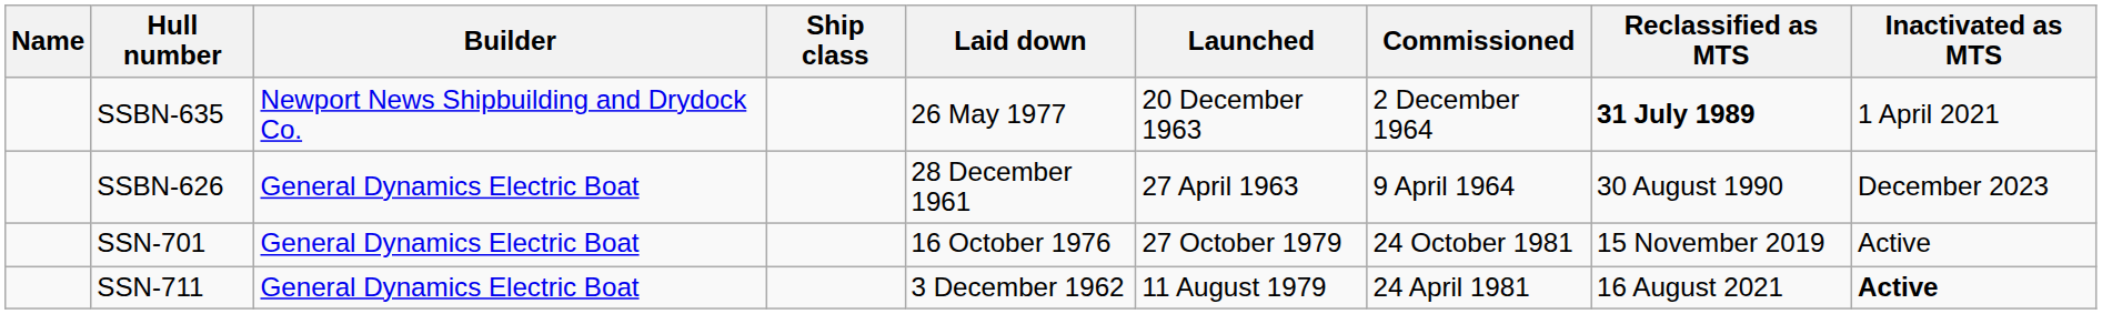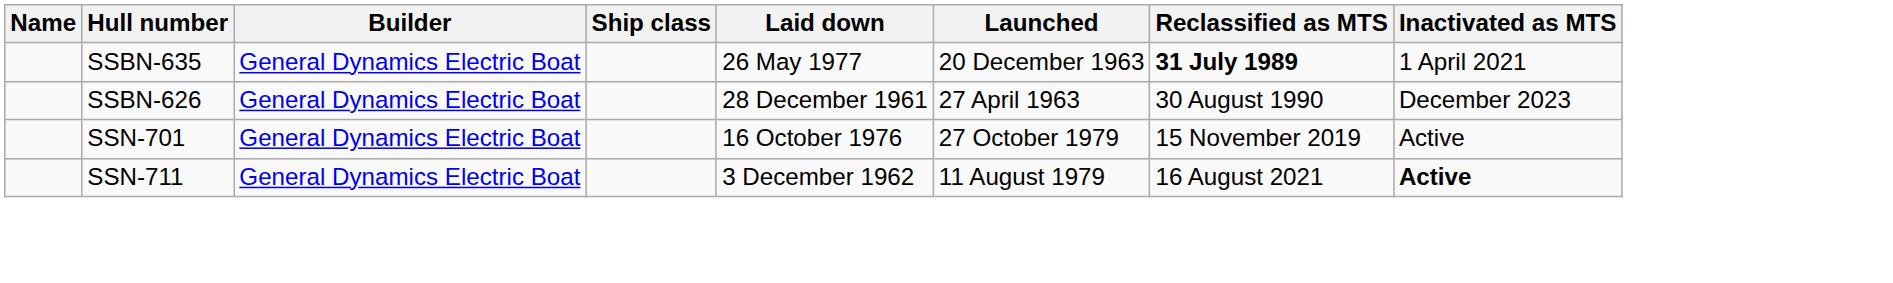 <table class="sortable wikitable">
 <tr>
 <th>Name</th>
 <th>Hull number</th>
 <th>Builder</th>
 <th>Ship class</th>
 <th>Laid down</th>
 <th>Launched</th>
-<th>Commissioned</th>
 <th>Reclassified as MTS</th>
 <th>Inactivated as MTS</th>
 </tr>
 <tr>
 <td></td>
 <td>SSBN-635</td>
-<td><a href='#'>Newport News Shipbuilding and Drydock Co.</a></td>
+<td><a href='#'>General Dynamics Electric Boat</a></td>
 <td></td>
 <td>26 May 1977</td>
 <td>20 December 1963</td>
-<td>2 December 1964</td>
 <td><strong>31 July 1989</strong></td>
 <td>1 April 2021</td>
 </tr>
 <tr>
 <td></td>
 <td>SSBN-626</td>
 <td><a href='#'>General Dynamics Electric Boat</a></td>
 <td></td>
 <td>28 December 1961</td>
 <td>27 April 1963</td>
-<td>9 April 1964</td>
 <td>30 August 1990</td>
 <td>December 2023</td>
 </tr>
 <tr>
 <td></td>
 <td>SSN-701</td>
 <td><a href='#'>General Dynamics Electric Boat</a></td>
 <td></td>
 <td>16 October 1976</td>
 <td>27 October 1979</td>
-<td>24 October 1981</td>
 <td>15 November 2019</td>
 <td>Active</td>
 </tr>
 <tr>
 <td></td>
 <td>SSN-711</td>
 <td><a href='#'>General Dynamics Electric Boat</a></td>
 <td></td>
 <td>3 December 1962</td>
 <td>11 August 1979</td>
-<td>24 April 1981</td>
 <td>16 August 2021</td>
 <td><strong>Active</strong></td>
 </tr>
 </table>
